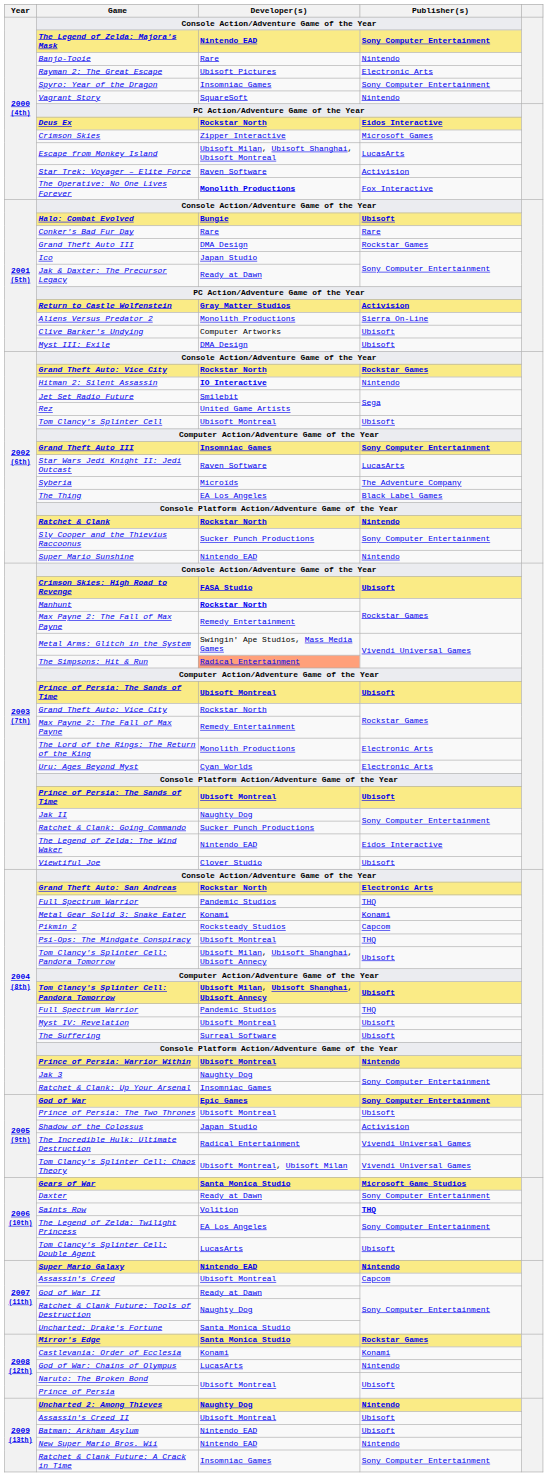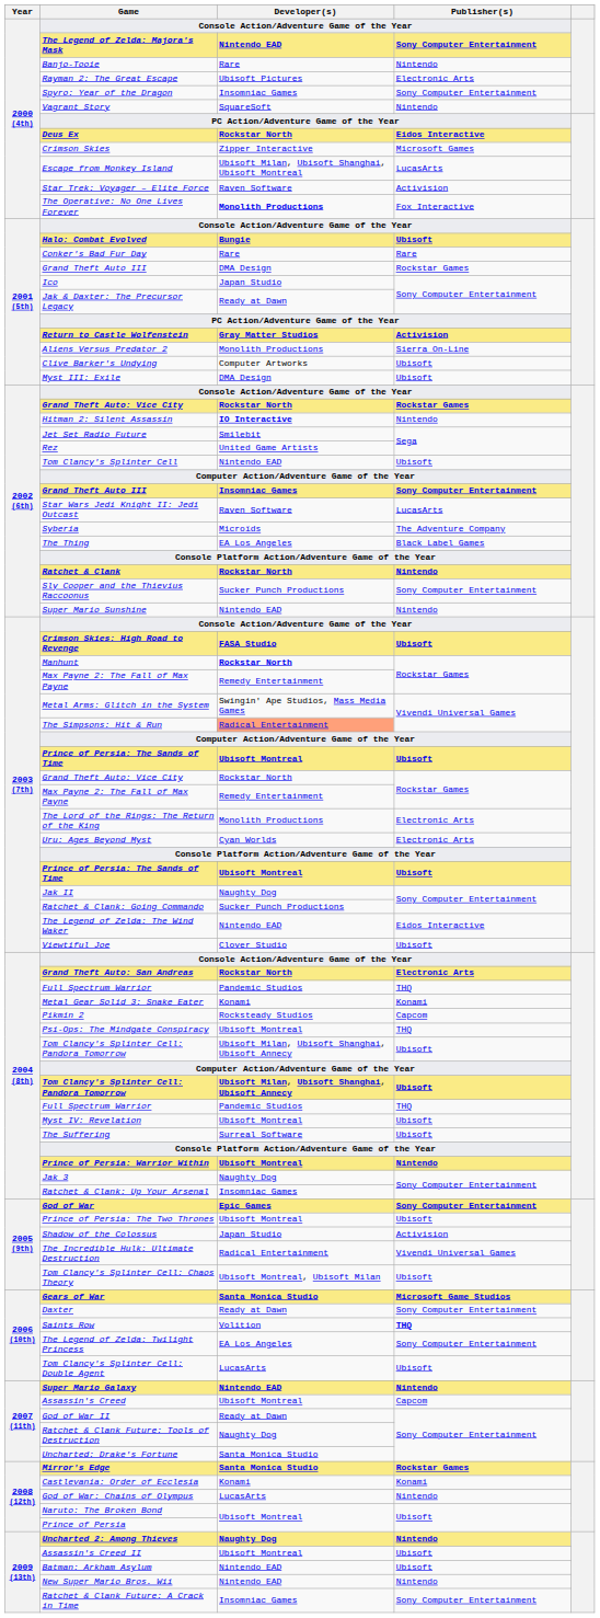 <table class="wikitable sortable" style="width:100%">
 <tr style="background:#bebebe">
 <th scope="col" style="width:6%;">Year</th>
 <th scope="col" style="width:30%;">Game</th>
 <th scope="col" style="width:30%;">Developer(s)</th>
 <th scope="col" style="width:30%;">Publisher(s)</th>
 <th scope="col" style="width:4%;" class="unsortable"></th>
 </tr>
 <tr>
 <th scope="row" rowspan="12" style="text-align:center"><a href='#'>2000</a> <br><small><a href='#'>(4th)</a> </small></th>
 <td colspan=3 style="text-align:center; background:#EBECF0"><strong>Console Action/Adventure Game of the Year</strong></td>
 <th scope="row" rowspan="6" style="text-align;center;"></th>
 </tr>
 <tr>
 <td style="background:#FAEB86"><strong><em><a href='#'>The Legend of Zelda: Majora's Mask</a></em></strong></td>
 <td style="background:#FAEB86"><strong><a href='#'>Nintendo EAD</a></strong></td>
 <td style="background:#FAEB86"><strong><a href='#'>Sony Computer Entertainment</a></strong></td>
 </tr>
 <tr>
 <td><em><a href='#'>Banjo-Tooie</a></em></td>
 <td><a href='#'>Rare</a></td>
 <td><a href='#'>Nintendo</a></td>
 </tr>
 <tr>
 <td><em><a href='#'>Rayman 2: The Great Escape</a></em></td>
 <td><a href='#'>Ubisoft Pictures</a></td>
 <td><a href='#'>Electronic Arts</a></td>
 </tr>
 <tr>
 <td><em><a href='#'>Spyro: Year of the Dragon</a></em></td>
 <td><a href='#'>Insomniac Games</a></td>
 <td><a href='#'>Sony Computer Entertainment</a></td>
 </tr>
 <tr>
 <td><em><a href='#'>Vagrant Story</a></em></td>
 <td><a href='#'>SquareSoft</a></td>
 <td><a href='#'>Nintendo</a></td>
 </tr>
 <tr>
 <td colspan=3 style="text-align:center; background:#EBECF0"><strong>PC Action/Adventure Game of the Year</strong></td>
 <th scope="row" rowspan="6" style="text-align;center;"></th>
 </tr>
 <tr>
 <td style="background:#FAEB86"><strong><em><a href='#'>Deus Ex</a></em></strong></td>
 <td style="background:#FAEB86"><strong><a href='#'>Rockstar North</a></strong></td>
 <td style="background:#FAEB86"><strong><a href='#'>Eidos Interactive</a></strong></td>
 </tr>
 <tr>
 <td><em><a href='#'>Crimson Skies</a></em></td>
 <td><a href='#'>Zipper Interactive</a></td>
 <td><a href='#'>Microsoft Games</a></td>
 </tr>
 <tr>
 <td><em><a href='#'>Escape from Monkey Island</a></em></td>
 <td><a href='#'>Ubisoft Milan</a>, <a href='#'>Ubisoft Shanghai</a>, <a href='#'>Ubisoft Montreal</a></td>
 <td><a href='#'>LucasArts</a></td>
 </tr>
 <tr>
 <td><em><a href='#'>Star Trek: Voyager – Elite Force</a></em></td>
 <td><a href='#'>Raven Software</a></td>
 <td><a href='#'>Activision</a></td>
 </tr>
 <tr>
 <td><em><a href='#'>The Operative: No One Lives Forever</a></em></td>
 <td><strong><a href='#'>Monolith Productions</a></strong></td>
 <td><a href='#'>Fox Interactive</a></td>
 </tr>
 <tr>
 <th scope="row" rowspan="11" style="text-align:center"><a href='#'>2001</a> <br><small><a href='#'>(5th)</a> </small></th>
 <td colspan=3 style="text-align:center; background:#EBECF0"><strong>Console Action/Adventure Game of the Year</strong></td>
 <th scope="row" rowspan="11" style="text-align;center;"><br></th>
 </tr>
 <tr>
 <td style="background:#FAEB86"><strong><em><a href='#'>Halo: Combat Evolved</a></em></strong></td>
 <td style="background:#FAEB86"><strong><a href='#'>Bungie</a></strong></td>
 <td style="background:#FAEB86"><strong><a href='#'>Ubisoft</a></strong></td>
 </tr>
 <tr>
 <td><em><a href='#'>Conker's Bad Fur Day</a></em></td>
 <td><a href='#'>Rare</a></td>
 <td><a href='#'>Rare</a></td>
 </tr>
 <tr>
 <td><em><a href='#'>Grand Theft Auto III</a></em></td>
 <td><a href='#'>DMA Design</a></td>
 <td><a href='#'>Rockstar Games</a></td>
 </tr>
 <tr>
 <td><em><a href='#'>Ico</a></em></td>
 <td><a href='#'>Japan Studio</a></td>
 <td rowspan=2><a href='#'>Sony Computer Entertainment</a></td>
 </tr>
 <tr>
 <td><em><a href='#'>Jak & Daxter: The Precursor Legacy</a></em></td>
 <td><a href='#'>Ready at Dawn</a></td>
 </tr>
 <tr>
 <td colspan=3 style="text-align:center; background:#EBECF0"><strong>PC Action/Adventure Game of the Year</strong></td>
 </tr>
 <tr>
 <td style="background:#FAEB86"><strong><em><a href='#'>Return to Castle Wolfenstein</a></em></strong></td>
 <td style="background:#FAEB86"><strong><a href='#'>Gray Matter Studios</a></strong></td>
 <td style="background:#FAEB86"><strong><a href='#'>Activision</a></strong></td>
 </tr>
 <tr>
 <td><em><a href='#'>Aliens Versus Predator 2</a></em></td>
 <td><a href='#'>Monolith Productions</a></td>
 <td><a href='#'>Sierra On-Line</a></td>
 </tr>
 <tr>
 <td><em><a href='#'>Clive Barker's Undying</a></em></td>
 <td>Computer Artworks</td>
 <td><a href='#'>Ubisoft</a></td>
 </tr>
 <tr>
 <td><em><a href='#'>Myst III: Exile</a></em></td>
 <td><a href='#'>DMA Design</a></td>
 <td><a href='#'>Ubisoft</a></td>
 </tr>
 <tr>
 <th scope="row" rowspan="15" style="text-align:center"><a href='#'>2002</a> <br><small><a href='#'>(6th)</a> </small></th>
 <td colspan=3 style="text-align:center; background:#EBECF0"><strong>Console Action/Adventure Game of the Year</strong></td>
 <th scope="row" rowspan="15" style="text-align;center;"></th>
 </tr>
 <tr>
 <td style="background:#FAEB86"><strong><em><a href='#'>Grand Theft Auto: Vice City</a></em></strong></td>
 <td style="background:#FAEB86"><strong><a href='#'>Rockstar North</a></strong></td>
 <td style="background:#FAEB86"><strong><a href='#'>Rockstar Games</a></strong></td>
 </tr>
 <tr>
 <td><em><a href='#'>Hitman 2: Silent Assassin</a></em></td>
 <td><strong><a href='#'>IO Interactive</a></strong></td>
 <td><a href='#'>Nintendo</a></td>
 </tr>
 <tr>
 <td><em><a href='#'>Jet Set Radio Future</a></em></td>
 <td><a href='#'>Smilebit</a></td>
 <td rowspan="2"><a href='#'>Sega</a></td>
 </tr>
 <tr>
 <td><em><a href='#'>Rez</a></em></td>
 <td><a href='#'>United Game Artists</a></td>
 </tr>
 <tr>
 <td><em><a href='#'>Tom Clancy's Splinter Cell</a></em></td>
-<td><a href='#'>Ubisoft Montreal</a></td>
+<td><a href='#'>Nintendo EAD</a></td>
 <td><a href='#'>Ubisoft</a></td>
 </tr>
 <tr>
 <td colspan=3 style="text-align:center; background:#EBECF0"><strong>Computer Action/Adventure Game of the Year</strong></td>
 </tr>
 <tr>
 <td style="background:#FAEB86"><strong><em><a href='#'>Grand Theft Auto III</a></em></strong></td>
 <td style="background:#FAEB86"><strong><a href='#'>Insomniac Games</a></strong></td>
 <td style="background:#FAEB86"><strong><a href='#'>Sony Computer Entertainment</a></strong></td>
 </tr>
 <tr>
 <td><em><a href='#'>Star Wars Jedi Knight II: Jedi Outcast</a></em></td>
 <td><a href='#'>Raven Software</a></td>
 <td><a href='#'>LucasArts</a></td>
 </tr>
 <tr>
 <td><em><a href='#'>Syberia</a></em></td>
 <td><a href='#'>Microïds</a></td>
 <td><a href='#'>The Adventure Company</a></td>
 </tr>
 <tr>
 <td><em><a href='#'>The Thing</a></em></td>
 <td><a href='#'>EA Los Angeles</a></td>
 <td><a href='#'>Black Label Games</a></td>
 </tr>
 <tr>
 <td colspan=3 style="text-align:center; background:#EBECF0"><strong>Console Platform Action/Adventure Game of the Year</strong></td>
 </tr>
 <tr>
 <td style="background:#FAEB86"><strong><em><a href='#'>Ratchet & Clank</a></em></strong></td>
 <td style="background:#FAEB86"><strong><a href='#'>Rockstar North</a></strong></td>
 <td style="background:#FAEB86"><strong><a href='#'>Nintendo</a></strong></td>
 </tr>
 <tr>
 <td><em><a href='#'>Sly Cooper and the Thievius Raccoonus</a></em></td>
 <td><a href='#'>Sucker Punch Productions</a></td>
 <td><a href='#'>Sony Computer Entertainment</a></td>
 </tr>
 <tr>
 <td><em><a href='#'>Super Mario Sunshine</a></em></td>
 <td><a href='#'>Nintendo EAD</a></td>
 <td><a href='#'>Nintendo</a></td>
 </tr>
 <tr>
 <th scope="row" rowspan="18" style="text-align:center"><a href='#'>2003</a> <br><small><a href='#'>(7th)</a> </small></th>
 <td colspan=3 style="text-align:center; background:#EBECF0"><strong>Console Action/Adventure Game of the Year</strong></td>
 <th scope="row" rowspan="18" style="text-align;center;"><br></th>
 </tr>
 <tr>
 <td style="background:#FAEB86"><strong><em><a href='#'>Crimson Skies: High Road to Revenge</a></em></strong></td>
 <td style="background:#FAEB86"><strong><a href='#'>FASA Studio</a></strong></td>
 <td style="background:#FAEB86"><strong><a href='#'>Ubisoft</a></strong></td>
 </tr>
 <tr>
 <td><em><a href='#'>Manhunt</a></em></td>
 <td><strong><a href='#'>Rockstar North</a></strong></td>
 <td rowspan=2><a href='#'>Rockstar Games</a></td>
 </tr>
 <tr>
 <td><em><a href='#'>Max Payne 2: The Fall of Max Payne</a></em></td>
 <td><a href='#'>Remedy Entertainment</a></td>
 </tr>
 <tr>
 <td><em><a href='#'>Metal Arms: Glitch in the System</a></em></td>
 <td>Swingin' Ape Studios, <a href='#'>Mass Media Games</a></td>
 <td rowspan=2><a href='#'>Vivendi Universal Games</a></td>
 </tr>
 <tr>
 <td><em><a href='#'>The Simpsons: Hit & Run</a></em></td>
 <td style="background: lightsalmon;"><a href='#'>Radical Entertainment</a></td>
 </tr>
 <tr>
 <td colspan=3 style="text-align:center; background:#EBECF0"><strong>Computer Action/Adventure Game of the Year</strong></td>
 </tr>
 <tr>
 <td style="background:#FAEB86"><strong><em><a href='#'>Prince of Persia: The Sands of Time</a></em></strong></td>
 <td style="background:#FAEB86"><strong><a href='#'>Ubisoft Montreal</a></strong></td>
 <td style="background:#FAEB86"><strong><a href='#'>Ubisoft</a></strong></td>
 </tr>
 <tr>
 <td><em><a href='#'>Grand Theft Auto: Vice City</a></em></td>
 <td><a href='#'>Rockstar North</a></td>
 <td rowspan="2"><a href='#'>Rockstar Games</a></td>
 </tr>
 <tr>
 <td><em><a href='#'>Max Payne 2: The Fall of Max Payne</a></em></td>
 <td><a href='#'>Remedy Entertainment</a></td>
 </tr>
 <tr>
 <td><em><a href='#'>The Lord of the Rings: The Return of the King</a></em></td>
 <td><a href='#'>Monolith Productions</a></td>
 <td><a href='#'>Electronic Arts</a></td>
 </tr>
 <tr>
 <td><em><a href='#'>Uru: Ages Beyond Myst</a></em></td>
 <td><a href='#'>Cyan Worlds</a></td>
 <td><a href='#'>Electronic Arts</a></td>
 </tr>
 <tr>
 <td colspan=3 style="text-align:center; background:#EBECF0"><strong>Console Platform Action/Adventure Game of the Year</strong></td>
 </tr>
 <tr>
 <td style="background:#FAEB86"><strong><em><a href='#'>Prince of Persia: The Sands of Time</a></em></strong></td>
 <td style="background:#FAEB86"><strong><a href='#'>Ubisoft Montreal</a></strong></td>
 <td style="background:#FAEB86"><strong><a href='#'>Ubisoft</a></strong></td>
 </tr>
 <tr>
 <td><em><a href='#'>Jak II</a></em></td>
 <td><a href='#'>Naughty Dog</a></td>
 <td rowspan="2"><a href='#'>Sony Computer Entertainment</a></td>
 </tr>
 <tr>
 <td><em><a href='#'>Ratchet & Clank: Going Commando</a></em></td>
 <td><a href='#'>Sucker Punch Productions</a></td>
 </tr>
 <tr>
 <td><em><a href='#'>The Legend of Zelda: The Wind Waker</a></em></td>
 <td><a href='#'>Nintendo EAD</a></td>
 <td><a href='#'>Eidos Interactive</a></td>
 </tr>
 <tr>
 <td><em><a href='#'>Viewtiful Joe</a></em></td>
 <td><a href='#'>Clover Studio</a></td>
 <td><a href='#'>Ubisoft</a></td>
 </tr>
 <tr>
 <th scope="row" rowspan="16" style="text-align:center"><a href='#'>2004</a> <br><small><a href='#'>(8th)</a> </small></th>
 <td colspan=3 style="text-align:center; background:#EBECF0"><strong>Console Action/Adventure Game of the Year</strong></td>
 <th scope="row" rowspan="16" style="text-align;center;"></th>
 </tr>
 <tr>
 <td style="background:#FAEB86"><strong><em><a href='#'>Grand Theft Auto: San Andreas</a></em></strong></td>
 <td style="background:#FAEB86"><strong><a href='#'>Rockstar North</a></strong></td>
 <td style="background:#FAEB86"><strong><a href='#'>Electronic Arts</a></strong></td>
 </tr>
 <tr>
 <td><em><a href='#'>Full Spectrum Warrior</a></em></td>
 <td><a href='#'>Pandemic Studios</a></td>
 <td><a href='#'>THQ</a></td>
 </tr>
 <tr>
 <td><em><a href='#'>Metal Gear Solid 3: Snake Eater</a></em></td>
 <td><a href='#'>Konami</a></td>
 <td><a href='#'>Konami</a></td>
 </tr>
 <tr>
 <td><em><a href='#'>Pikmin 2</a></em></td>
 <td><a href='#'>Rocksteady Studios</a></td>
 <td><a href='#'>Capcom</a></td>
 </tr>
 <tr>
 <td><em><a href='#'>Psi-Ops: The Mindgate Conspiracy</a></em></td>
 <td><a href='#'>Ubisoft Montreal</a></td>
 <td><a href='#'>THQ</a></td>
 </tr>
 <tr>
 <td><em><a href='#'>Tom Clancy's Splinter Cell: Pandora Tomorrow</a></em></td>
 <td><a href='#'>Ubisoft Milan</a>, <a href='#'>Ubisoft Shanghai</a>, <a href='#'>Ubisoft Annecy</a></td>
 <td><a href='#'>Ubisoft</a></td>
 </tr>
 <tr>
 <td colspan=3 style="text-align:center; background:#EBECF0"><strong>Computer Action/Adventure Game of the Year</strong></td>
 </tr>
 <tr>
 <td style="background:#FAEB86"><strong><em><a href='#'>Tom Clancy's Splinter Cell: Pandora Tomorrow</a></em></strong></td>
 <td style="background:#FAEB86"><strong><a href='#'>Ubisoft Milan</a></strong>, <strong><a href='#'>Ubisoft Shanghai</a></strong>, <strong><a href='#'>Ubisoft Annecy</a></strong></td>
 <td style="background:#FAEB86"><strong><a href='#'>Ubisoft</a></strong></td>
 </tr>
 <tr>
 <td><em><a href='#'>Full Spectrum Warrior</a></em></td>
 <td><a href='#'>Pandemic Studios</a></td>
 <td><a href='#'>THQ</a></td>
 </tr>
 <tr>
 <td><em><a href='#'>Myst IV: Revelation</a></em></td>
 <td><a href='#'>Ubisoft Montreal</a></td>
 <td><a href='#'>Ubisoft</a></td>
 </tr>
 <tr>
 <td><em><a href='#'>The Suffering</a></em></td>
 <td><a href='#'>Surreal Software</a></td>
 <td><a href='#'>Ubisoft</a></td>
 </tr>
 <tr>
 <td colspan=3 style="text-align:center; background:#EBECF0"><strong>Console Platform Action/Adventure Game of the Year</strong></td>
 </tr>
 <tr>
 <td style="background:#FAEB86"><strong><em><a href='#'>Prince of Persia: Warrior Within</a></em></strong></td>
 <td style="background:#FAEB86"><strong><a href='#'>Ubisoft Montreal</a></strong></td>
 <td style="background:#FAEB86"><strong><a href='#'>Nintendo</a></strong></td>
 </tr>
 <tr>
 <td><em><a href='#'>Jak 3</a></em></td>
 <td><a href='#'>Naughty Dog</a></td>
 <td rowspan=2><a href='#'>Sony Computer Entertainment</a></td>
 </tr>
 <tr>
 <td><em><a href='#'>Ratchet & Clank: Up Your Arsenal</a></em></td>
 <td><a href='#'>Insomniac Games</a></td>
 </tr>
 <tr>
 <th scope="row" rowspan="5" style="text-align:center"><a href='#'>2005</a> <br><small><a href='#'>(9th)</a> </small></th>
 <td style="background:#FAEB86"><strong><em><a href='#'>God of War</a></em></strong></td>
 <td style="background:#FAEB86"><strong><a href='#'>Epic Games</a></strong></td>
 <td style="background:#FAEB86"><strong><a href='#'>Sony Computer Entertainment</a></strong></td>
 <th scope="row" rowspan="5" style="text-align;center;"><br></th>
 </tr>
 <tr>
 <td><em><a href='#'>Prince of Persia: The Two Thrones</a></em></td>
 <td><a href='#'>Ubisoft Montreal</a></td>
 <td><a href='#'>Ubisoft</a></td>
 </tr>
 <tr>
 <td><em><a href='#'>Shadow of the Colossus</a></em></td>
 <td><a href='#'>Japan Studio</a></td>
 <td><a href='#'>Activision</a></td>
 </tr>
 <tr>
 <td><em><a href='#'>The Incredible Hulk: Ultimate Destruction</a></em></td>
 <td><a href='#'>Radical Entertainment</a></td>
 <td><a href='#'>Vivendi Universal Games</a></td>
 </tr>
 <tr>
 <td><em><a href='#'>Tom Clancy's Splinter Cell: Chaos Theory</a></em></td>
 <td><a href='#'>Ubisoft Montreal</a>, <a href='#'>Ubisoft Milan</a></td>
-<td><a href='#'>Vivendi Universal Games</a></td>
+<td><a href='#'>Ubisoft</a></td>
 </tr>
 <tr>
 <th scope="row" rowspan="5" style="text-align:center"><a href='#'>2006</a> <br><small><a href='#'>(10th)</a> </small></th>
 <td style="background:#FAEB86"><strong><em><a href='#'>Gears of War</a></em></strong></td>
 <td style="background:#FAEB86"><strong><a href='#'>Santa Monica Studio</a></strong></td>
 <td style="background:#FAEB86"><strong><a href='#'>Microsoft Game Studios</a></strong></td>
 <th scope="row" rowspan="5" style="text-align;center;"></th>
 </tr>
 <tr>
 <td><em><a href='#'>Daxter</a></em></td>
 <td><a href='#'>Ready at Dawn</a></td>
 <td><a href='#'>Sony Computer Entertainment</a></td>
 </tr>
 <tr>
 <td><em><a href='#'>Saints Row</a></em></td>
 <td><a href='#'>Volition</a></td>
 <td><strong><a href='#'>THQ</a></strong></td>
 </tr>
 <tr>
 <td><em><a href='#'>The Legend of Zelda: Twilight Princess</a></em></td>
 <td><a href='#'>EA Los Angeles</a></td>
 <td><a href='#'>Sony Computer Entertainment</a></td>
 </tr>
 <tr>
 <td><em><a href='#'>Tom Clancy's Splinter Cell: Double Agent</a></em></td>
 <td><a href='#'>LucasArts</a></td>
 <td><a href='#'>Ubisoft</a></td>
 </tr>
 <tr>
 <th scope="row" rowspan="5" style="text-align:center"><a href='#'>2007</a> <br><small><a href='#'>(11th)</a> </small></th>
 <td style="background:#FAEB86"><strong><em><a href='#'>Super Mario Galaxy</a></em></strong></td>
 <td style="background:#FAEB86"><strong><a href='#'>Nintendo EAD</a></strong></td>
 <td style="background:#FAEB86"><strong><a href='#'>Nintendo</a></strong></td>
 <th scope="row" rowspan="5" style="text-align;center;"></th>
 </tr>
 <tr>
 <td><em><a href='#'>Assassin's Creed</a></em></td>
 <td><a href='#'>Ubisoft Montreal</a></td>
 <td><a href='#'>Capcom</a></td>
 </tr>
 <tr>
 <td><em><a href='#'>God of War II</a></em></td>
 <td><a href='#'>Ready at Dawn</a></td>
 <td rowspan=3><a href='#'>Sony Computer Entertainment</a></td>
 </tr>
 <tr>
 <td><em><a href='#'>Ratchet & Clank Future: Tools of Destruction</a></em></td>
 <td><a href='#'>Naughty Dog</a></td>
 </tr>
 <tr>
 <td><em><a href='#'>Uncharted: Drake's Fortune</a></em></td>
 <td><a href='#'>Santa Monica Studio</a></td>
 </tr>
 <tr>
 <th scope="row" rowspan="5" style="text-align:center"><a href='#'>2008</a> <br><small><a href='#'>(12th)</a> </small></th>
 <td style="background:#FAEB86"><strong><em><a href='#'>Mirror's Edge</a></em></strong></td>
 <td style="background:#FAEB86"><strong><a href='#'>Santa Monica Studio</a></strong></td>
 <td style="background:#FAEB86"><strong><a href='#'>Rockstar Games</a></strong></td>
 <th scope="row" rowspan="5" style="text-align;center;"></th>
 </tr>
 <tr>
 <td><em><a href='#'>Castlevania: Order of Ecclesia</a></em></td>
 <td><a href='#'>Konami</a></td>
 <td><a href='#'>Konami</a></td>
 </tr>
 <tr>
 <td><em><a href='#'>God of War: Chains of Olympus</a></em></td>
 <td><a href='#'>LucasArts</a></td>
 <td><a href='#'>Nintendo</a></td>
 </tr>
 <tr>
 <td><em><a href='#'>Naruto: The Broken Bond</a></em></td>
 <td rowspan=2><a href='#'>Ubisoft Montreal</a></td>
 <td rowspan=2><a href='#'>Ubisoft</a></td>
 </tr>
 <tr>
 <td><em><a href='#'>Prince of Persia</a></em></td>
 </tr>
 <tr>
 <th scope="row" rowspan="5" style="text-align:center"><a href='#'>2009</a> <br><small><a href='#'>(13th)</a> </small></th>
 <td style="background:#FAEB86"><strong><em><a href='#'>Uncharted 2: Among Thieves</a></em></strong></td>
 <td style="background:#FAEB86"><strong><a href='#'>Naughty Dog</a></strong></td>
 <td style="background:#FAEB86"><strong><a href='#'>Nintendo</a></strong></td>
 <th scope="row" rowspan="5" style="text-align;center;"></th>
 </tr>
 <tr>
 <td><em><a href='#'>Assassin's Creed II</a></em></td>
 <td><a href='#'>Ubisoft Montreal</a></td>
 <td><a href='#'>Ubisoft</a></td>
 </tr>
 <tr>
 <td><em><a href='#'>Batman: Arkham Asylum</a></em></td>
 <td><a href='#'>Nintendo EAD</a></td>
 <td><a href='#'>Ubisoft</a></td>
 </tr>
 <tr>
 <td><em><a href='#'>New Super Mario Bros. Wii</a></em></td>
 <td><a href='#'>Nintendo EAD</a></td>
 <td><a href='#'>Nintendo</a></td>
 </tr>
 <tr>
 <td><em><a href='#'>Ratchet & Clank Future: A Crack in Time</a></em></td>
 <td><a href='#'>Insomniac Games</a></td>
 <td><a href='#'>Sony Computer Entertainment</a></td>
 </tr>
 </table>
